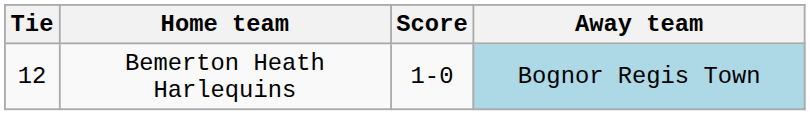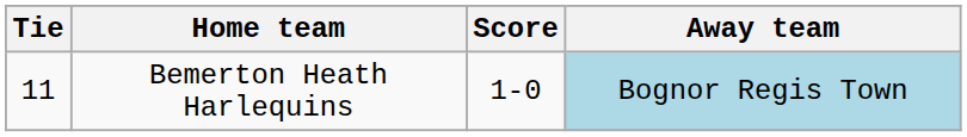 <table class="wikitable" style="text-align:center;">
 <tr>
 <th width=20>Tie</th>
 <th width=175>Home team</th>
 <th width=20>Score</th>
 <th width=175>Away team</th>
 </tr>
 <tr>
-<td>12</td>
+<td>11</td>
 <td>Bemerton Heath Harlequins</td>
 <td>1-0</td>
 <td style="background: lightblue;">Bognor Regis Town</td>
 </tr>
 </table>
